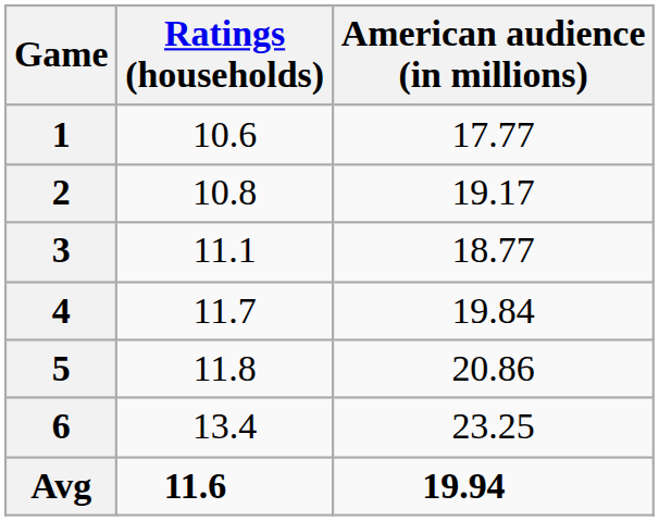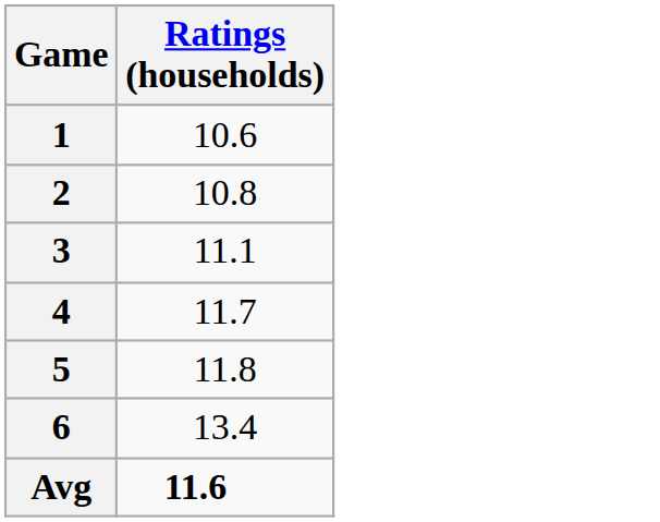 <table class="wikitable" style="text-align:center;">
 <tr>
 <th>Game</th>
 <th><a href='#'>Ratings</a><br>(households)</th>
-<th>American audience<br>(in millions)</th>
 </tr>
 <tr>
 <th>1</th>
 <td>10.6</td>
-<td>17.77</td>
 </tr>
 <tr>
 <th>2</th>
 <td>10.8</td>
-<td>19.17</td>
 </tr>
 <tr>
 <th>3</th>
 <td>11.1</td>
-<td>18.77</td>
 </tr>
 <tr>
 <th>4</th>
 <td>11.7</td>
-<td>19.84</td>
 </tr>
 <tr>
 <th>5</th>
 <td>11.8</td>
-<td>20.86</td>
 </tr>
 <tr>
 <th>6</th>
 <td>13.4</td>
-<td>23.25</td>
 </tr>
 <tr>
 <th>Avg</th>
 <td style="padding-right: 1.8em"><strong>11.6</strong></td>
-<td style="padding-right: 1.8em"><strong>19.94</strong></td>
 </tr>
 </table>
